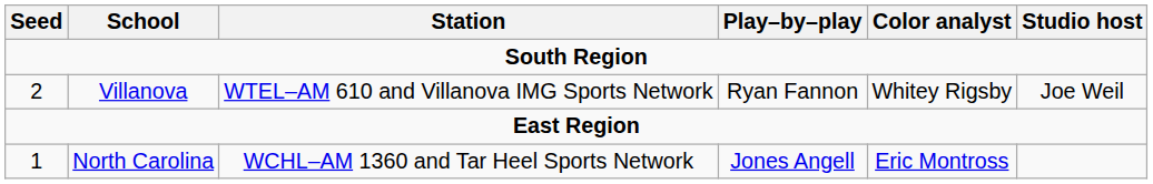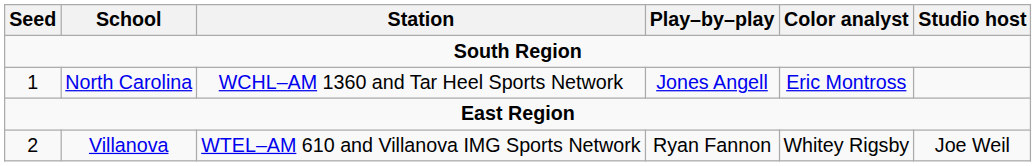 <table class="wikitable" style="text-align:center">
 <tr>
 <th>Seed</th>
 <th>School</th>
 <th>Station</th>
 <th>Play–by–play</th>
 <th>Color analyst</th>
 <th>Studio host</th>
 </tr>
 <tr>
 <td colspan="6"><strong>South Region</strong></td>
 </tr>
 <tr>
+<td>1</td>
+<td><a href='#'>North Carolina</a></td>
+<td><a href='#'>WCHL–AM</a> 1360 and Tar Heel Sports Network</td>
+<td><a href='#'>Jones Angell</a></td>
+<td><a href='#'>Eric Montross</a></td>
+<td></td>
+</tr>
+<tr>
+<td colspan="6"><strong>East Region</strong></td>
+</tr>
+<tr>
 <td>2</td>
 <td><a href='#'>Villanova</a></td>
 <td><a href='#'>WTEL–AM</a> 610 and Villanova IMG Sports Network</td>
 <td>Ryan Fannon</td>
 <td>Whitey Rigsby</td>
 <td>Joe Weil</td>
 </tr>
-<tr>
-<td colspan="6"><strong>East Region</strong></td>
-</tr>
-<tr>
-<td>1</td>
-<td><a href='#'>North Carolina</a></td>
-<td><a href='#'>WCHL–AM</a> 1360 and Tar Heel Sports Network</td>
-<td><a href='#'>Jones Angell</a></td>
-<td><a href='#'>Eric Montross</a></td>
-<td></td>
-</tr>
 </table>
